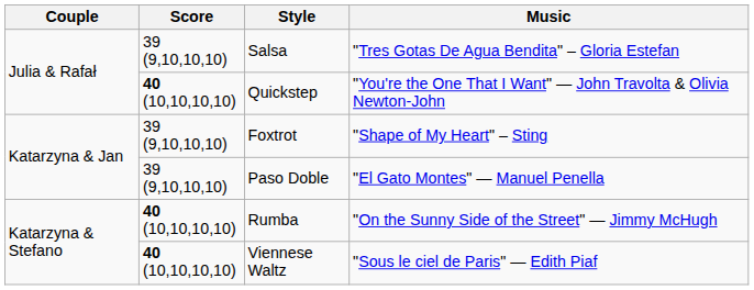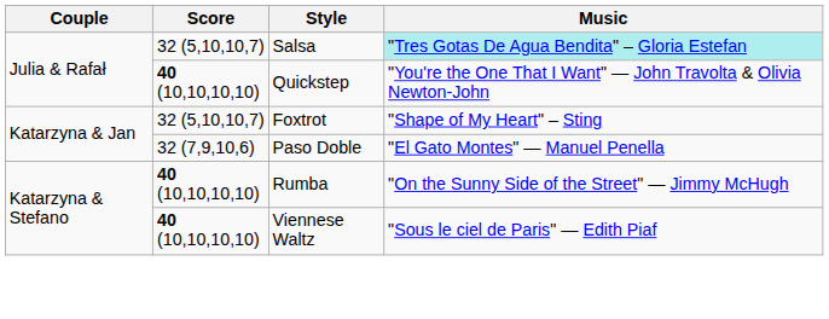 <table class="wikitable">
 <tr>
 <th style="width:130px;">Couple</th>
 <th style="width:100px;">Score</th>
 <th style="width:100px;">Style</th>
 <th style="width:400px;">Music</th>
 </tr>
 <tr>
 <td rowspan="2">Julia & Rafał</td>
-<td>39 (9,10,10,10)</td>
+<td>32 (5,10,10,7)</td>
 <td>Salsa</td>
-<td>"<a href='#'>Tres Gotas De Agua Bendita</a>" – <a href='#'>Gloria Estefan</a></td>
+<td style="background: paleturquoise;">"<a href='#'>Tres Gotas De Agua Bendita</a>" – <a href='#'>Gloria Estefan</a></td>
 </tr>
 <tr>
 <td><strong>40</strong> (10,10,10,10)</td>
 <td>Quickstep</td>
 <td>"<a href='#'>You're the One That I Want</a>" — <a href='#'>John Travolta</a> & <a href='#'>Olivia Newton-John</a></td>
 </tr>
 <tr>
 <td rowspan="2">Katarzyna & Jan</td>
-<td>39 (9,10,10,10)</td>
+<td>32 (5,10,10,7)</td>
 <td>Foxtrot</td>
 <td>"<a href='#'>Shape of My Heart</a>" – <a href='#'>Sting</a></td>
 </tr>
 <tr>
-<td>39 (9,10,10,10)</td>
+<td>32 (7,9,10,6)</td>
 <td>Paso Doble</td>
 <td>"<a href='#'>El Gato Montes</a>" — <a href='#'>Manuel Penella</a></td>
 </tr>
 <tr>
 <td rowspan="2">Katarzyna & Stefano</td>
 <td><strong>40</strong> (10,10,10,10)</td>
 <td>Rumba</td>
 <td>"<a href='#'>On the Sunny Side of the Street</a>" — <a href='#'>Jimmy McHugh</a></td>
 </tr>
 <tr>
 <td><strong>40</strong> (10,10,10,10)</td>
 <td>Viennese Waltz</td>
 <td>"<a href='#'>Sous le ciel de Paris</a>" — <a href='#'>Edith Piaf</a></td>
 </tr>
 </table>
